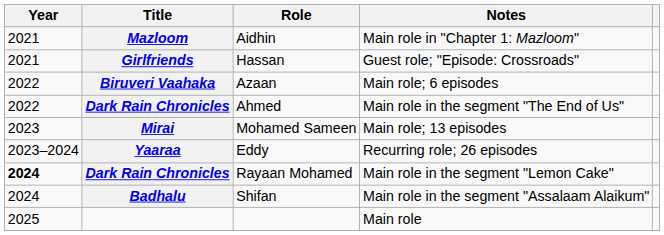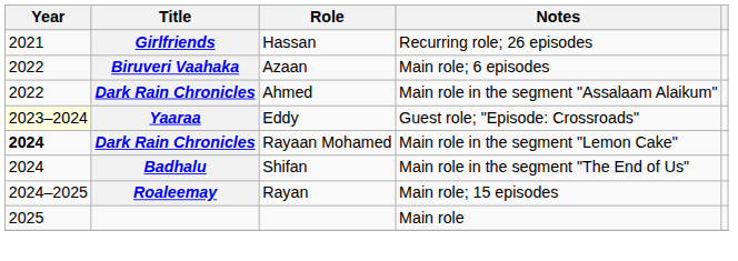 <table class="wikitable sortable plainrowheaders">
 <tr style="background:#ccc; text-align:center;">
 <th scope="col">Year</th>
 <th scope="col">Title</th>
 <th scope="col">Role</th>
 <th scope="col">Notes</th>
 <th scope="col" class="unsortable"></th>
 </tr>
 <tr>
 <td>2021</td>
-<th scope="row"><em><a href='#'>Mazloom</a></em></th>
-<td>Aidhin</td>
-<td>Main role in "Chapter 1: <em>Mazloom</em>"</td>
-<td style="text-align: center;"></td>
-</tr>
-<tr>
-<td>2021</td>
 <th scope="row"><em><a href='#'>Girlfriends</a></em></th>
 <td>Hassan</td>
-<td>Guest role; "Episode: Crossroads"</td>
+<td>Recurring role; 26 episodes</td>
 <td style="text-align: center;"></td>
 </tr>
 <tr>
 <td>2022</td>
 <th scope="row"><em><a href='#'>Biruveri Vaahaka</a></em></th>
 <td>Azaan</td>
 <td>Main role; 6 episodes</td>
 <td style="text-align: center;"></td>
 </tr>
 <tr>
 <td>2022</td>
 <th scope="row"><em><a href='#'>Dark Rain Chronicles</a></em></th>
 <td>Ahmed</td>
-<td>Main role in the segment "The End of Us"</td>
+<td>Main role in the segment "Assalaam Alaikum"</td>
 <td style="text-align: center;"></td>
 </tr>
 <tr>
-<td>2023</td>
-<th scope="row"><em><a href='#'>Mirai</a></em></th>
-<td>Mohamed Sameen</td>
-<td>Main role; 13 episodes</td>
-<td style="text-align: center;"></td>
-</tr>
-<tr>
-<td>2023–2024</td>
+<td style="background: lightyellow;">2023–2024</td>
 <th scope="row"><em><a href='#'>Yaaraa</a></em></th>
 <td>Eddy</td>
-<td>Recurring role; 26 episodes</td>
+<td>Guest role; "Episode: Crossroads"</td>
 <td style="text-align: center;"></td>
 </tr>
 <tr>
 <td><strong>2024</strong></td>
 <th scope="row"><em><a href='#'>Dark Rain Chronicles</a></em></th>
 <td>Rayaan Mohamed</td>
 <td>Main role in the segment "Lemon Cake"</td>
 <td style="text-align: center;"></td>
 </tr>
 <tr>
 <td>2024</td>
 <th scope="row"><em><a href='#'>Badhalu</a></em></th>
 <td>Shifan</td>
-<td>Main role in the segment "Assalaam Alaikum"</td>
+<td>Main role in the segment "The End of Us"</td>
+<td style="text-align: center;"></td>
+</tr>
+<tr>
+<td>2024–2025</td>
+<th scope="row"><em><a href='#'>Roaleemay</a></em></th>
+<td>Rayan</td>
+<td>Main role; 15 episodes</td>
 <td style="text-align: center;"></td>
 </tr>
 <tr>
 <td>2025</td>
 <td></td>
 <td></td>
 <td>Main role</td>
 <td></td>
 </tr>
 <tr>
 </tr>
 </table>
